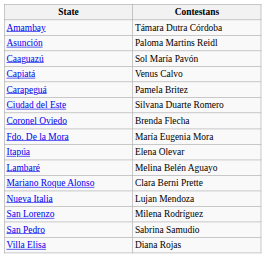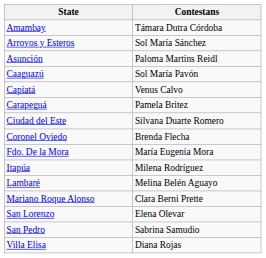 <table class="wikitable sortable" style="font-size: 95%;">
 <tr>
 <th width=200>State</th>
 <th width=200>Contestans</th>
 </tr>
 <tr>
 <td> <a href='#'>Amambay</a></td>
 <td>Támara Dutra Córdoba</td>
+</tr>
+<tr>
+<td> <a href='#'>Arroyos y Esteros</a></td>
+<td>Sol María Sánchez</td>
 </tr>
 <tr>
 <td> <a href='#'>Asunción</a></td>
 <td>Paloma Martins Reidl</td>
 </tr>
 <tr>
 <td> <a href='#'>Caaguazú</a></td>
 <td>Sol María Pavón</td>
 </tr>
 <tr>
 <td> <a href='#'>Capiatá</a></td>
 <td>Venus Calvo</td>
 </tr>
 <tr>
 <td> <a href='#'>Carapeguá</a></td>
 <td>Pamela Britez</td>
 </tr>
 <tr>
 <td> <a href='#'>Ciudad del Este</a></td>
 <td>Silvana Duarte Romero</td>
 </tr>
 <tr>
 <td> <a href='#'>Coronel Oviedo</a></td>
 <td>Brenda Flecha</td>
 </tr>
 <tr>
 <td> <a href='#'>Fdo. De la Mora</a></td>
 <td>María Eugenia Mora</td>
 </tr>
 <tr>
 <td> <a href='#'>Itapúa</a></td>
-<td>Elena Olevar</td>
+<td>Milena Rodríguez</td>
 </tr>
 <tr>
 <td> <a href='#'>Lambaré</a></td>
 <td>Melina Belén Aguayo</td>
 </tr>
 <tr>
 <td> <a href='#'>Mariano Roque Alonso</a></td>
 <td>Clara Berni Prette</td>
 </tr>
 <tr>
-<td> <a href='#'>Nueva Italia</a></td>
-<td>Lujan Mendoza</td>
-</tr>
-<tr>
 <td> <a href='#'>San Lorenzo</a></td>
-<td>Milena Rodríguez</td>
+<td>Elena Olevar</td>
 </tr>
 <tr>
 <td> <a href='#'>San Pedro</a></td>
 <td>Sabrina Samudio</td>
 </tr>
 <tr>
 <td> <a href='#'>Villa Elisa</a></td>
 <td>Diana Rojas</td>
 </tr>
 </table>
